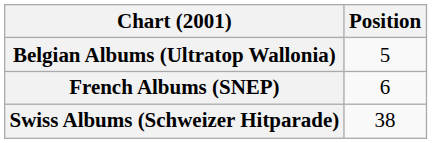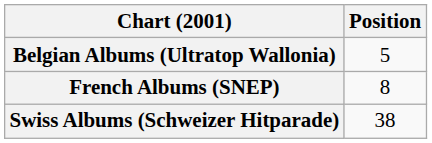 <table class="wikitable sortable plainrowheaders" style="text-align:center">
 <tr>
 <th scope="col">Chart (2001)</th>
 <th scope="col">Position</th>
 </tr>
 <tr>
 <th scope="row">Belgian Albums (Ultratop Wallonia)</th>
 <td>5</td>
 </tr>
 <tr>
 <th scope="row">French Albums (SNEP)</th>
-<td>6</td>
+<td>8</td>
 </tr>
 <tr>
 <th scope="row">Swiss Albums (Schweizer Hitparade)</th>
 <td>38</td>
 </tr>
 </table>
